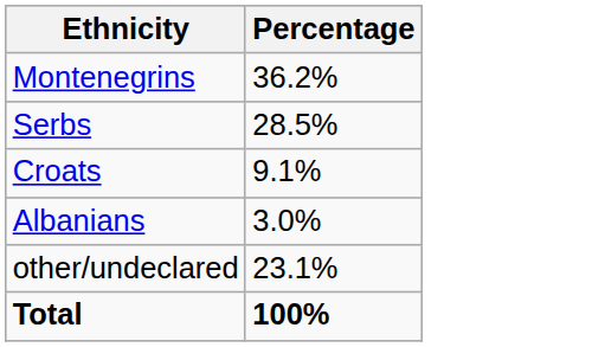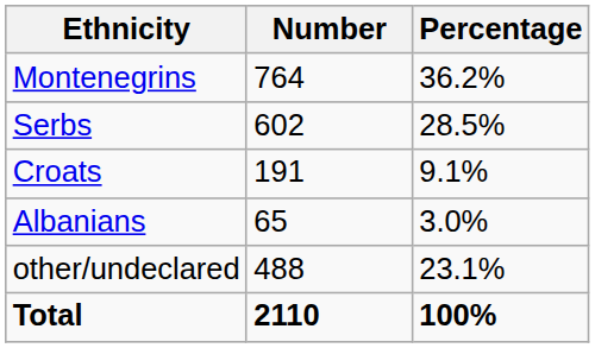 <table class="wikitable">
 <tr>
 <th width="100px">Ethnicity</th>
+<th width="80px">Number</th>
 <th width="80px">Percentage</th>
 </tr>
 <tr>
 <td><a href='#'>Montenegrins</a></td>
+<td>764</td>
 <td>36.2%</td>
 </tr>
 <tr>
 <td><a href='#'>Serbs</a></td>
+<td>602</td>
 <td>28.5%</td>
 </tr>
 <tr>
 <td><a href='#'>Croats</a></td>
+<td>191</td>
 <td>9.1%</td>
 </tr>
 <tr>
 <td><a href='#'>Albanians</a></td>
+<td>65</td>
 <td>3.0%</td>
 </tr>
 <tr>
 <td>other/undeclared</td>
+<td>488</td>
 <td>23.1%</td>
 </tr>
 <tr>
 <td><strong>Total</strong></td>
+<td><strong>2110</strong></td>
 <td><strong>100%</strong></td>
 </tr>
 </table>
